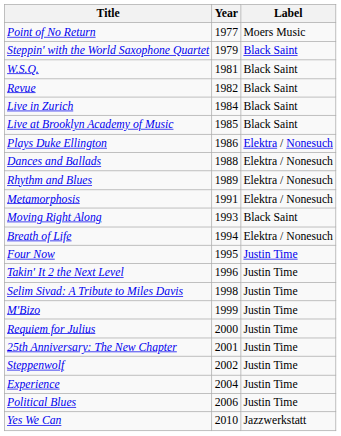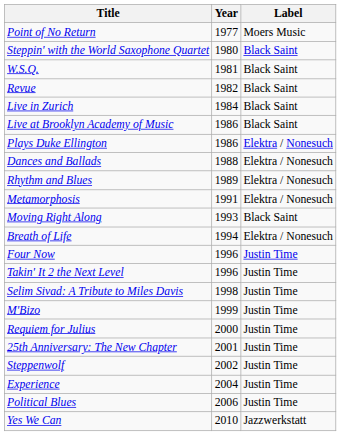 <table class="wikitable">
 <tr>
 <th>Title</th>
 <th>Year</th>
 <th>Label</th>
 </tr>
 <tr>
 <td><em><a href='#'>Point of No Return</a></em></td>
 <td>1977</td>
 <td>Moers Music</td>
 </tr>
 <tr>
 <td><em><a href='#'>Steppin' with the World Saxophone Quartet</a></em></td>
-<td>1979</td>
+<td>1980</td>
 <td><a href='#'>Black Saint</a></td>
 </tr>
 <tr>
 <td><em><a href='#'>W.S.Q.</a></em></td>
 <td>1981</td>
 <td>Black Saint</td>
 </tr>
 <tr>
 <td><em><a href='#'>Revue</a></em></td>
 <td>1982</td>
 <td>Black Saint</td>
 </tr>
 <tr>
 <td><em><a href='#'>Live in Zurich</a></em></td>
 <td>1984</td>
 <td>Black Saint</td>
 </tr>
 <tr>
 <td><em><a href='#'>Live at Brooklyn Academy of Music</a></em></td>
-<td>1985</td>
+<td>1986</td>
 <td>Black Saint</td>
 </tr>
 <tr>
 <td><em><a href='#'>Plays Duke Ellington</a></em></td>
 <td>1986</td>
 <td><a href='#'>Elektra</a> / <a href='#'>Nonesuch</a></td>
 </tr>
 <tr>
 <td><em><a href='#'>Dances and Ballads</a></em></td>
 <td>1988</td>
 <td>Elektra / Nonesuch</td>
 </tr>
 <tr>
 <td><em><a href='#'>Rhythm and Blues</a></em></td>
 <td>1989</td>
 <td>Elektra / Nonesuch</td>
 </tr>
 <tr>
 <td><em><a href='#'>Metamorphosis</a></em></td>
 <td>1991</td>
 <td>Elektra / Nonesuch</td>
 </tr>
 <tr>
 <td><em><a href='#'>Moving Right Along</a></em></td>
 <td>1993</td>
 <td>Black Saint</td>
 </tr>
 <tr>
 <td><em><a href='#'>Breath of Life</a></em></td>
 <td>1994</td>
 <td>Elektra / Nonesuch</td>
 </tr>
 <tr>
 <td><em><a href='#'>Four Now</a></em></td>
-<td>1995</td>
+<td>1996</td>
 <td><a href='#'>Justin Time</a></td>
 </tr>
 <tr>
 <td><em><a href='#'>Takin' It 2 the Next Level</a></em></td>
 <td>1996</td>
 <td>Justin Time</td>
 </tr>
 <tr>
 <td><em><a href='#'>Selim Sivad: A Tribute to Miles Davis</a></em></td>
 <td>1998</td>
 <td>Justin Time</td>
 </tr>
 <tr>
 <td><em><a href='#'>M'Bizo</a></em></td>
 <td>1999</td>
 <td>Justin Time</td>
 </tr>
 <tr>
 <td><em><a href='#'>Requiem for Julius</a></em></td>
 <td>2000</td>
 <td>Justin Time</td>
 </tr>
 <tr>
 <td><em><a href='#'>25th Anniversary: The New Chapter</a></em></td>
 <td>2001</td>
 <td>Justin Time</td>
 </tr>
 <tr>
 <td><em><a href='#'>Steppenwolf</a></em></td>
 <td>2002</td>
 <td>Justin Time</td>
 </tr>
 <tr>
 <td><em><a href='#'>Experience</a></em></td>
 <td>2004</td>
 <td>Justin Time</td>
 </tr>
 <tr>
 <td><em><a href='#'>Political Blues</a></em></td>
 <td>2006</td>
 <td>Justin Time</td>
 </tr>
 <tr>
 <td><em><a href='#'>Yes We Can</a></em></td>
 <td>2010</td>
 <td>Jazzwerkstatt</td>
 </tr>
 </table>
